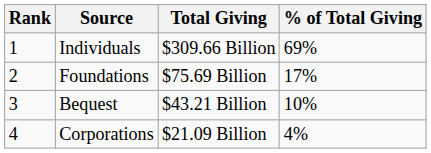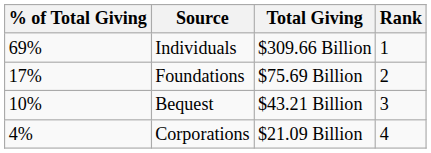 <table class="wikitable">
 <tr>
-<th>Rank</th>
+<th>% of Total Giving</th>
 <th>Source</th>
 <th>Total Giving</th>
-<th>% of Total Giving</th>
+<th>Rank</th>
 </tr>
 <tr>
-<td>1</td>
+<td>69%</td>
 <td>Individuals</td>
 <td>$309.66 Billion</td>
-<td>69%</td>
+<td>1</td>
 </tr>
 <tr>
-<td>2</td>
+<td>17%</td>
 <td>Foundations</td>
 <td>$75.69 Billion</td>
-<td>17%</td>
+<td>2</td>
 </tr>
 <tr>
-<td>3</td>
+<td>10%</td>
 <td>Bequest</td>
 <td>$43.21 Billion</td>
-<td>10%</td>
+<td>3</td>
 </tr>
 <tr>
-<td>4</td>
+<td>4%</td>
 <td>Corporations</td>
 <td>$21.09 Billion</td>
-<td>4%</td>
+<td>4</td>
 </tr>
 </table>
